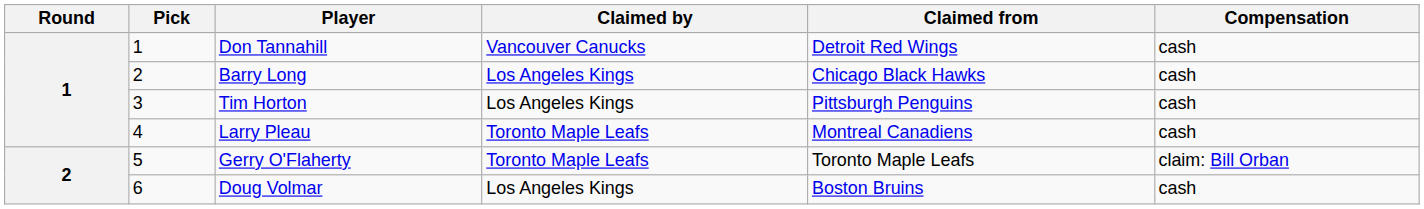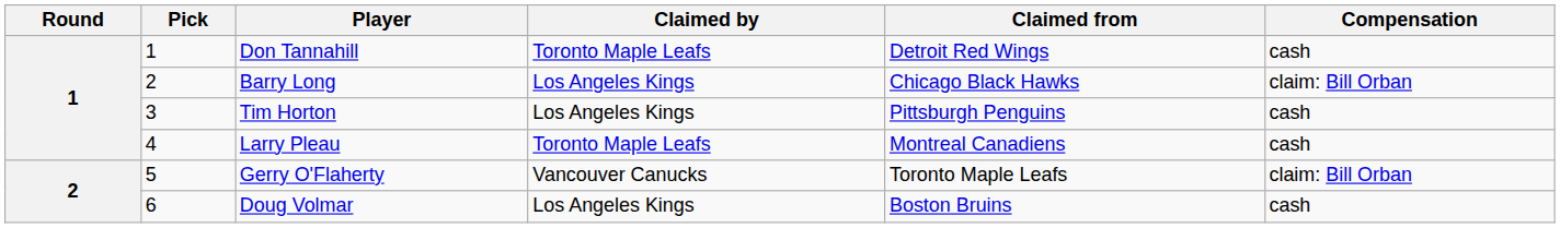 <table class="wikitable" style="width: 100%">
 <tr>
 <th scope="col">Round</th>
 <th scope="col">Pick</th>
 <th scope="col">Player</th>
 <th scope="col">Claimed by</th>
 <th scope="col">Claimed from</th>
 <th scope="col">Compensation</th>
 </tr>
 <tr>
 <th scope="row" rowspan="4">1</th>
 <td>1</td>
 <td><a href='#'>Don Tannahill</a></td>
-<td><a href='#'>Vancouver Canucks</a></td>
+<td><a href='#'>Toronto Maple Leafs</a></td>
 <td><a href='#'>Detroit Red Wings</a></td>
 <td>cash</td>
 </tr>
 <tr>
 <td>2</td>
 <td><a href='#'>Barry Long</a></td>
 <td><a href='#'>Los Angeles Kings</a></td>
 <td><a href='#'>Chicago Black Hawks</a></td>
-<td>cash</td>
+<td>claim: <a href='#'>Bill Orban</a></td>
 </tr>
 <tr>
 <td>3</td>
 <td><a href='#'>Tim Horton</a></td>
 <td>Los Angeles Kings</td>
 <td><a href='#'>Pittsburgh Penguins</a></td>
 <td>cash</td>
 </tr>
 <tr>
 <td>4</td>
 <td><a href='#'>Larry Pleau</a></td>
 <td><a href='#'>Toronto Maple Leafs</a></td>
 <td><a href='#'>Montreal Canadiens</a></td>
 <td>cash</td>
 </tr>
 <tr>
 <th scope="row" rowspan="2">2</th>
 <td>5</td>
 <td><a href='#'>Gerry O'Flaherty</a></td>
-<td><a href='#'>Toronto Maple Leafs</a></td>
+<td>Vancouver Canucks</td>
 <td>Toronto Maple Leafs</td>
 <td>claim: <a href='#'>Bill Orban</a></td>
 </tr>
 <tr>
 <td>6</td>
 <td><a href='#'>Doug Volmar</a></td>
 <td>Los Angeles Kings</td>
 <td><a href='#'>Boston Bruins</a></td>
 <td>cash</td>
 </tr>
 </table>
